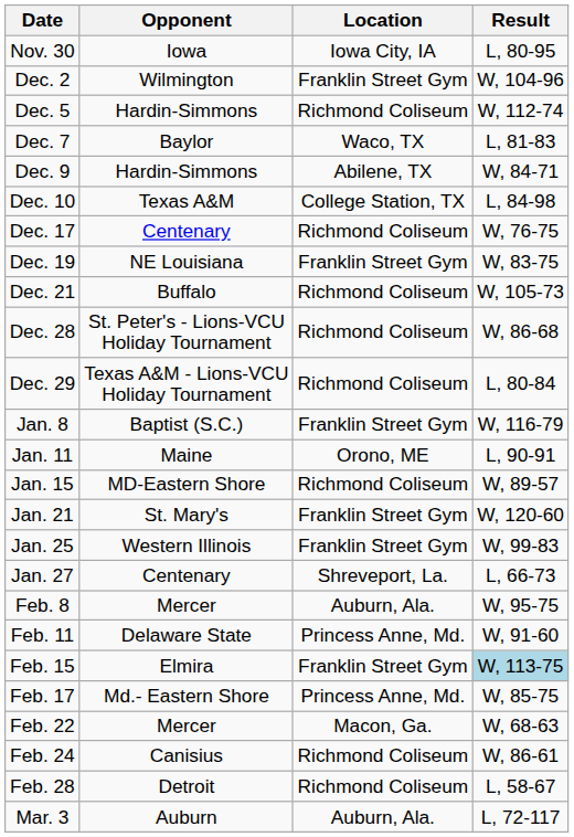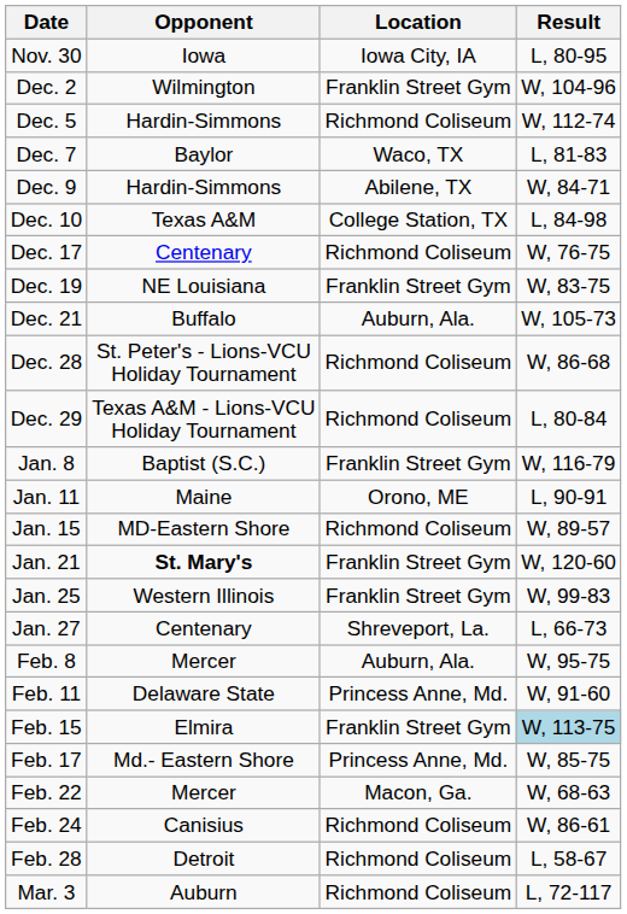 <table class="wikitable" style="text-align: center; font-size: 90%;">
 <tr>
 <th>Date</th>
 <th>Opponent</th>
 <th>Location</th>
 <th>Result</th>
 </tr>
 <tr>
 <td>Nov. 30</td>
 <td>Iowa</td>
 <td>Iowa City, IA</td>
 <td>L, 80-95</td>
 </tr>
 <tr>
 <td>Dec. 2</td>
 <td>Wilmington</td>
 <td>Franklin Street Gym</td>
 <td>W, 104-96</td>
 </tr>
 <tr>
 <td>Dec. 5</td>
 <td>Hardin-Simmons</td>
 <td>Richmond Coliseum</td>
 <td>W, 112-74</td>
 </tr>
 <tr>
 <td>Dec. 7</td>
 <td>Baylor</td>
 <td>Waco, TX</td>
 <td>L, 81-83</td>
 </tr>
 <tr>
 <td>Dec. 9</td>
 <td>Hardin-Simmons</td>
 <td>Abilene, TX</td>
 <td>W, 84-71</td>
 </tr>
 <tr>
 <td>Dec. 10</td>
 <td>Texas A&M</td>
 <td>College Station, TX</td>
 <td>L, 84-98</td>
 </tr>
 <tr>
 <td>Dec. 17</td>
 <td><a href='#'>Centenary</a></td>
 <td>Richmond Coliseum</td>
 <td>W, 76-75</td>
 </tr>
 <tr>
 <td>Dec. 19</td>
 <td>NE Louisiana</td>
 <td>Franklin Street Gym</td>
 <td>W, 83-75</td>
 </tr>
 <tr>
 <td>Dec. 21</td>
 <td>Buffalo</td>
-<td>Richmond Coliseum</td>
+<td>Auburn, Ala.</td>
 <td>W, 105-73</td>
 </tr>
 <tr>
 <td>Dec. 28</td>
 <td>St. Peter's - Lions-VCU<br>Holiday Tournament</td>
 <td>Richmond Coliseum</td>
 <td>W, 86-68</td>
 </tr>
 <tr>
 <td>Dec. 29</td>
 <td>Texas A&M - Lions-VCU<br>Holiday Tournament</td>
 <td>Richmond Coliseum</td>
 <td>L, 80-84</td>
 </tr>
 <tr>
 <td>Jan. 8</td>
 <td>Baptist (S.C.)</td>
 <td>Franklin Street Gym</td>
 <td>W, 116-79</td>
 </tr>
 <tr>
 <td>Jan. 11</td>
 <td>Maine</td>
 <td>Orono, ME</td>
 <td>L, 90-91</td>
 </tr>
 <tr>
 <td>Jan. 15</td>
 <td>MD-Eastern Shore</td>
 <td>Richmond Coliseum</td>
 <td>W, 89-57</td>
 </tr>
 <tr>
 <td>Jan. 21</td>
-<td>St. Mary's</td>
+<td><strong>St. Mary's</strong></td>
 <td>Franklin Street Gym</td>
 <td>W, 120-60</td>
 </tr>
 <tr>
 <td>Jan. 25</td>
 <td>Western Illinois</td>
 <td>Franklin Street Gym</td>
 <td>W, 99-83</td>
 </tr>
 <tr>
 <td>Jan. 27</td>
 <td>Centenary</td>
 <td>Shreveport, La.</td>
 <td>L, 66-73</td>
 </tr>
 <tr>
 <td>Feb. 8</td>
 <td>Mercer</td>
 <td>Auburn, Ala.</td>
 <td>W, 95-75</td>
 </tr>
 <tr>
 <td>Feb. 11</td>
 <td>Delaware State</td>
 <td>Princess Anne, Md.</td>
 <td>W, 91-60</td>
 </tr>
 <tr>
 <td>Feb. 15</td>
 <td>Elmira</td>
 <td>Franklin Street Gym</td>
 <td style="background: lightblue;">W, 113-75</td>
 </tr>
 <tr>
 <td>Feb. 17</td>
 <td>Md.- Eastern Shore</td>
 <td>Princess Anne, Md.</td>
 <td>W, 85-75</td>
 </tr>
 <tr>
 <td>Feb. 22</td>
 <td>Mercer</td>
 <td>Macon, Ga.</td>
 <td>W, 68-63</td>
 </tr>
 <tr>
 <td>Feb. 24</td>
 <td>Canisius</td>
 <td>Richmond Coliseum</td>
 <td>W, 86-61</td>
 </tr>
 <tr>
 <td>Feb. 28</td>
 <td>Detroit</td>
 <td>Richmond Coliseum</td>
 <td>L, 58-67</td>
 </tr>
 <tr>
 <td>Mar. 3</td>
 <td>Auburn</td>
-<td>Auburn, Ala.</td>
+<td>Richmond Coliseum</td>
 <td>L, 72-117</td>
 </tr>
 </table>
